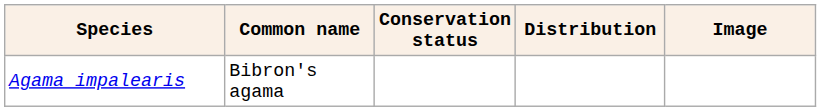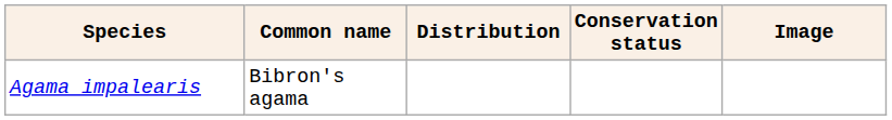 <table class="wikitable" style="background:#fff;" class="sortable wikitable">
 <tr>
 <th style="background:Linen; color:Black; width:150px;" px>Species</th>
 <th style="background:Linen; color:Black; width:100px;" px>Common name</th>
+<th style="background:Linen; color:Black; width:100px;" px>Distribution</th>
 <th style="background:Linen; color:Black; width:90px;" px>Conservation status</th>
-<th style="background:Linen; color:Black; width:100px;" px>Distribution</th>
 <th style="background:Linen; color:Black; width:100px;" px>Image</th>
 </tr>
 <tr>
 <td><em><a href='#'>Agama impalearis</a></em></td>
 <td>Bibron's agama</td>
 <td></td>
 <td></td>
 <td></td>
 </tr>
 </table>
